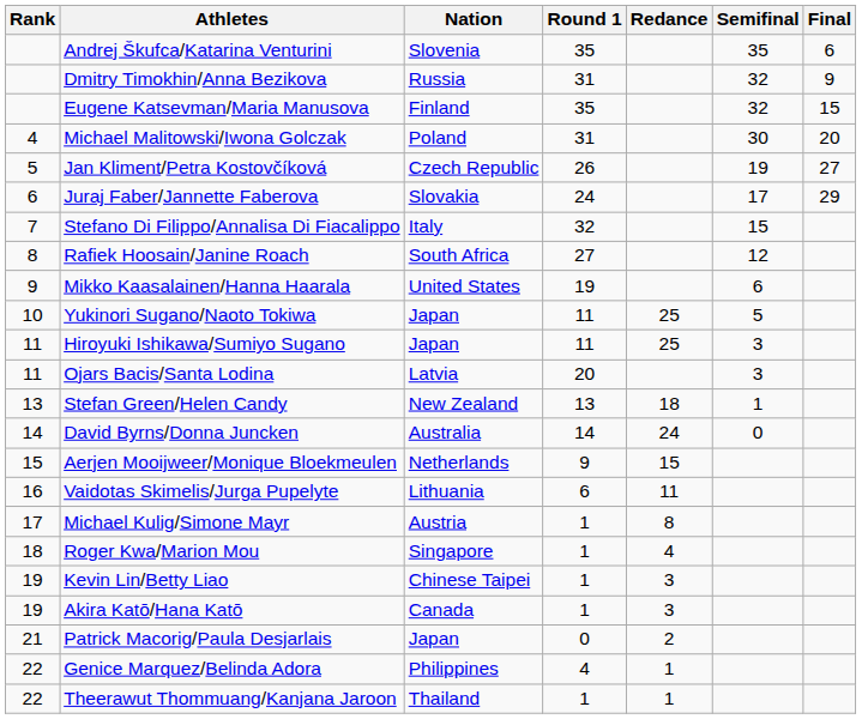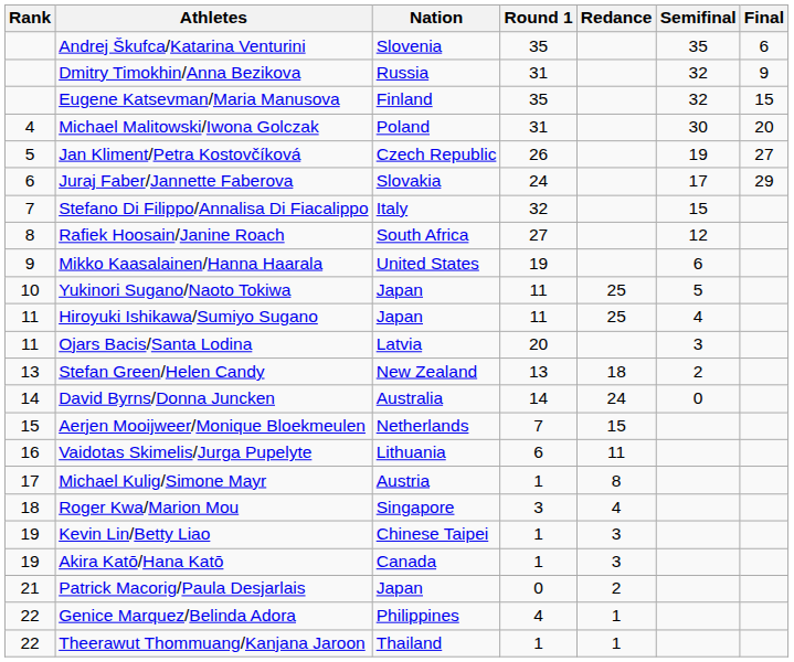 <table class="wikitable sortable" style="text-align:center">
 <tr>
 <th>Rank</th>
 <th>Athletes</th>
 <th>Nation</th>
 <th>Round 1</th>
 <th>Redance</th>
 <th>Semifinal</th>
 <th>Final</th>
 </tr>
 <tr>
 <td></td>
 <td align=left><a href='#'>Andrej Škufca</a>/<a href='#'>Katarina Venturini</a></td>
 <td align=left> <a href='#'>Slovenia</a></td>
 <td>35</td>
 <td></td>
 <td>35</td>
 <td>6</td>
 </tr>
 <tr>
 <td></td>
 <td align=left><a href='#'>Dmitry Timokhin</a>/<a href='#'>Anna Bezikova</a></td>
 <td align=left> <a href='#'>Russia</a></td>
 <td>31</td>
 <td></td>
 <td>32</td>
 <td>9</td>
 </tr>
 <tr>
 <td></td>
 <td align=left><a href='#'>Eugene Katsevman</a>/<a href='#'>Maria Manusova</a></td>
 <td align=left> <a href='#'>Finland</a></td>
 <td>35</td>
 <td></td>
 <td>32</td>
 <td>15</td>
 </tr>
 <tr>
 <td>4</td>
 <td align=left><a href='#'>Michael Malitowski</a>/<a href='#'>Iwona Golczak</a></td>
 <td align=left> <a href='#'>Poland</a></td>
 <td>31</td>
 <td></td>
 <td>30</td>
 <td>20</td>
 </tr>
 <tr>
 <td>5</td>
 <td align=left><a href='#'>Jan Kliment</a>/<a href='#'>Petra Kostovčíková</a></td>
 <td align=left> <a href='#'>Czech Republic</a></td>
 <td>26</td>
 <td></td>
 <td>19</td>
 <td>27</td>
 </tr>
 <tr>
 <td>6</td>
 <td align=left><a href='#'>Juraj Faber</a>/<a href='#'>Jannette Faberova</a></td>
 <td align=left> <a href='#'>Slovakia</a></td>
 <td>24</td>
 <td></td>
 <td>17</td>
 <td>29</td>
 </tr>
 <tr>
 <td>7</td>
 <td align=left><a href='#'>Stefano Di Filippo</a>/<a href='#'>Annalisa Di Fiacalippo</a></td>
 <td align=left> <a href='#'>Italy</a></td>
 <td>32</td>
 <td></td>
 <td>15</td>
 <td></td>
 </tr>
 <tr>
 <td>8</td>
 <td align=left><a href='#'>Rafiek Hoosain</a>/<a href='#'>Janine Roach</a></td>
 <td align=left> <a href='#'>South Africa</a></td>
 <td>27</td>
 <td></td>
 <td>12</td>
 <td></td>
 </tr>
 <tr>
 <td>9</td>
 <td align=left><a href='#'>Mikko Kaasalainen</a>/<a href='#'>Hanna Haarala</a></td>
 <td align=left> <a href='#'>United States</a></td>
 <td>19</td>
 <td></td>
 <td>6</td>
 <td></td>
 </tr>
 <tr>
 <td>10</td>
 <td align=left><a href='#'>Yukinori Sugano</a>/<a href='#'>Naoto Tokiwa</a></td>
 <td align=left> <a href='#'>Japan</a></td>
 <td>11</td>
 <td>25</td>
 <td>5</td>
 <td></td>
 </tr>
 <tr>
 <td>11</td>
 <td align=left><a href='#'>Hiroyuki Ishikawa</a>/<a href='#'>Sumiyo Sugano</a></td>
 <td align=left> <a href='#'>Japan</a></td>
 <td>11</td>
 <td>25</td>
-<td>3</td>
+<td>4</td>
 <td></td>
 </tr>
 <tr>
 <td>11</td>
 <td align=left><a href='#'>Ojars Bacis</a>/<a href='#'>Santa Lodina</a></td>
 <td align=left> <a href='#'>Latvia</a></td>
 <td>20</td>
 <td></td>
 <td>3</td>
 <td></td>
 </tr>
 <tr>
 <td>13</td>
 <td align=left><a href='#'>Stefan Green</a>/<a href='#'>Helen Candy</a></td>
 <td align=left> <a href='#'>New Zealand</a></td>
 <td>13</td>
 <td>18</td>
-<td>1</td>
+<td>2</td>
 <td></td>
 </tr>
 <tr>
 <td>14</td>
 <td align=left><a href='#'>David Byrns</a>/<a href='#'>Donna Juncken</a></td>
 <td align=left> <a href='#'>Australia</a></td>
 <td>14</td>
 <td>24</td>
 <td>0</td>
 <td></td>
 </tr>
 <tr>
 <td>15</td>
 <td align=left><a href='#'>Aerjen Mooijweer</a>/<a href='#'>Monique Bloekmeulen</a></td>
 <td align=left> <a href='#'>Netherlands</a></td>
-<td>9</td>
+<td>7</td>
 <td>15</td>
 <td></td>
 <td></td>
 </tr>
 <tr>
 <td>16</td>
 <td align=left><a href='#'>Vaidotas Skimelis</a>/<a href='#'>Jurga Pupelyte</a></td>
 <td align=left> <a href='#'>Lithuania</a></td>
 <td>6</td>
 <td>11</td>
 <td></td>
 <td></td>
 </tr>
 <tr>
 <td>17</td>
 <td align=left><a href='#'>Michael Kulig</a>/<a href='#'>Simone Mayr</a></td>
 <td align=left> <a href='#'>Austria</a></td>
 <td>1</td>
 <td>8</td>
 <td></td>
 <td></td>
 </tr>
 <tr>
 <td>18</td>
 <td align=left><a href='#'>Roger Kwa</a>/<a href='#'>Marion Mou</a></td>
 <td align=left> <a href='#'>Singapore</a></td>
-<td>1</td>
+<td>3</td>
 <td>4</td>
 <td></td>
 <td></td>
 </tr>
 <tr>
 <td>19</td>
 <td align=left><a href='#'>Kevin Lin</a>/<a href='#'>Betty Liao</a></td>
 <td align=left> <a href='#'>Chinese Taipei</a></td>
 <td>1</td>
 <td>3</td>
 <td></td>
 <td></td>
 </tr>
 <tr>
 <td>19</td>
 <td align=left><a href='#'>Akira Katō</a>/<a href='#'>Hana Katō</a></td>
 <td align=left> <a href='#'>Canada</a></td>
 <td>1</td>
 <td>3</td>
 <td></td>
 <td></td>
 </tr>
 <tr>
 <td>21</td>
 <td align=left><a href='#'>Patrick Macorig</a>/<a href='#'>Paula Desjarlais</a></td>
 <td align=left> <a href='#'>Japan</a></td>
 <td>0</td>
 <td>2</td>
 <td></td>
 <td></td>
 </tr>
 <tr>
 <td>22</td>
 <td align=left><a href='#'>Genice Marquez</a>/<a href='#'>Belinda Adora</a></td>
 <td align=left> <a href='#'>Philippines</a></td>
 <td>4</td>
 <td>1</td>
 <td></td>
 <td></td>
 </tr>
 <tr>
 <td>22</td>
 <td align=left><a href='#'>Theerawut Thommuang</a>/<a href='#'>Kanjana Jaroon</a></td>
 <td align=left> <a href='#'>Thailand</a></td>
 <td>1</td>
 <td>1</td>
 <td></td>
 <td></td>
 </tr>
 </table>
